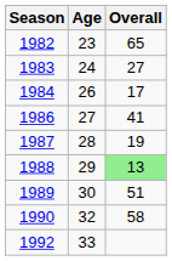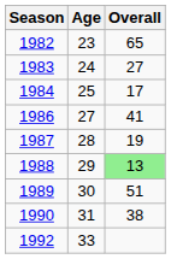 <table class="wikitable" style="text-align: center;">
 <tr>
 <th scope="col">Season</th>
 <th scope="col">Age</th>
 <th scope="col">Overall</th>
 </tr>
 <tr>
 <td><a href='#'>1982</a></td>
 <td>23</td>
 <td>65</td>
 </tr>
 <tr>
 <td><a href='#'>1983</a></td>
 <td>24</td>
 <td>27</td>
 </tr>
 <tr>
 <td><a href='#'>1984</a></td>
-<td>26</td>
+<td>25</td>
 <td>17</td>
 </tr>
 <tr>
 <td><a href='#'>1986</a></td>
 <td>27</td>
 <td>41</td>
 </tr>
 <tr>
 <td><a href='#'>1987</a></td>
 <td>28</td>
 <td>19</td>
 </tr>
 <tr>
 <td><a href='#'>1988</a></td>
 <td>29</td>
 <td style="background: lightgreen;">13</td>
 </tr>
 <tr>
 <td><a href='#'>1989</a></td>
 <td>30</td>
 <td>51</td>
 </tr>
 <tr>
 <td><a href='#'>1990</a></td>
-<td>32</td>
-<td>58</td>
+<td>31</td>
+<td>38</td>
 </tr>
 <tr>
 <td><a href='#'>1992</a></td>
 <td>33</td>
 <td></td>
 </tr>
 </table>
